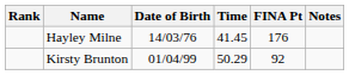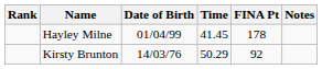 <table class="wikitable sortable" style="text-align:center">
 <tr>
 <th>Rank</th>
 <th>Name</th>
 <th>Date of Birth</th>
 <th>Time</th>
 <th>FINA Pt</th>
 <th>Notes</th>
 </tr>
 <tr>
 <td></td>
 <td align=left> Hayley Milne</td>
-<td>14/03/76</td>
+<td>01/04/99</td>
 <td>41.45</td>
-<td>176</td>
+<td>178</td>
 <td></td>
 </tr>
 <tr>
 <td></td>
 <td align=left> Kirsty Brunton</td>
-<td>01/04/99</td>
+<td>14/03/76</td>
 <td>50.29</td>
 <td>92</td>
 <td></td>
 </tr>
 </table>
